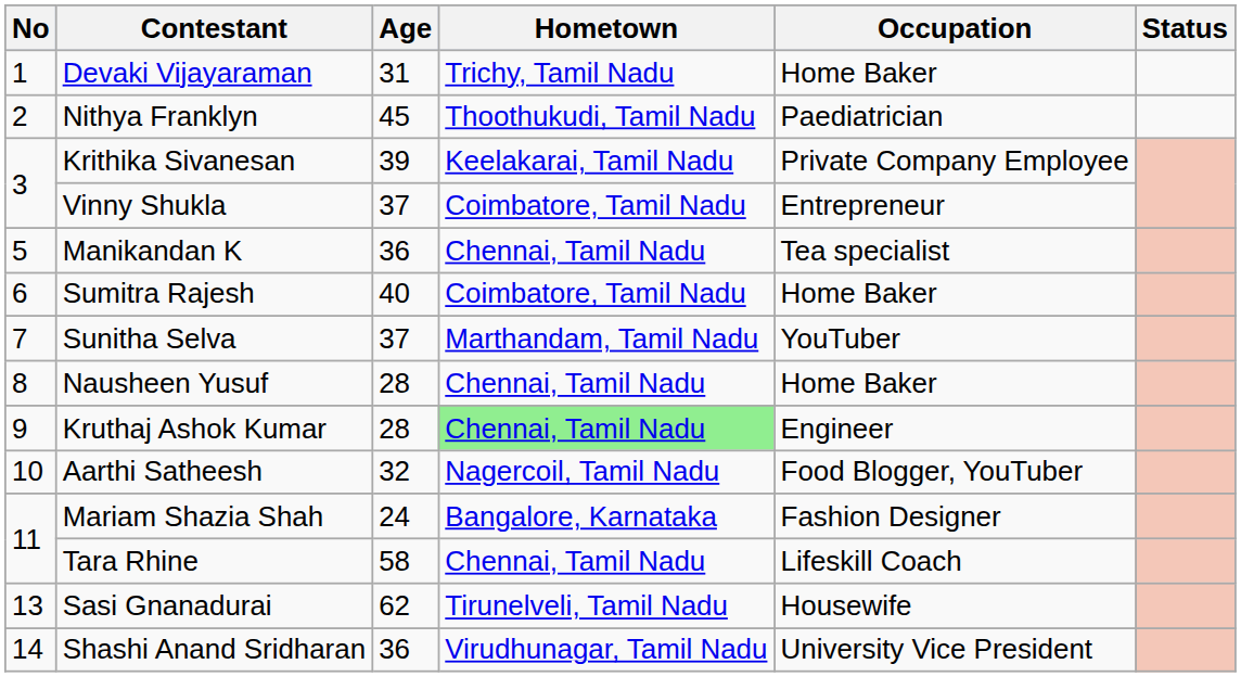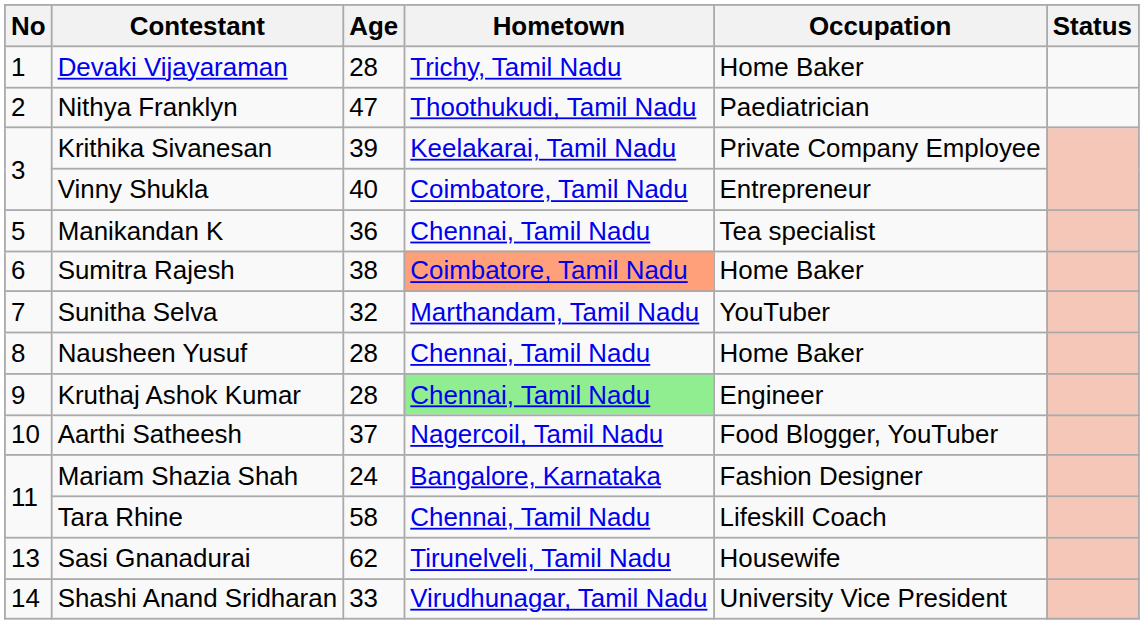 <table class="wikitable sortable" style="font-size:90%;">
 <tr style="background:#C1D8FF;">
 <th>No</th>
 <th>Contestant</th>
 <th>Age</th>
 <th>Hometown</th>
 <th>Occupation</th>
 <th>Status</th>
 </tr>
 <tr>
 <td>1</td>
 <td><a href='#'>Devaki Vijayaraman</a></td>
-<td>31</td>
+<td>28</td>
 <td><a href='#'>Trichy, Tamil Nadu</a></td>
 <td>Home Baker</td>
 <td></td>
 </tr>
 <tr>
 <td>2</td>
 <td>Nithya Franklyn</td>
-<td>45</td>
+<td>47</td>
 <td><a href='#'>Thoothukudi, Tamil Nadu</a></td>
 <td>Paediatrician</td>
 <td></td>
 </tr>
 <tr>
 <td rowspan="2">3</td>
 <td>Krithika Sivanesan</td>
 <td>39</td>
 <td><a href='#'>Keelakarai, Tamil Nadu</a></td>
 <td>Private Company Employee</td>
 <td rowspan="2" style="background:#f4c7b8;"></td>
 </tr>
 <tr>
 <td>Vinny Shukla</td>
-<td>37</td>
+<td>40</td>
 <td><a href='#'>Coimbatore, Tamil Nadu</a></td>
 <td>Entrepreneur</td>
 </tr>
 <tr>
 <td>5</td>
 <td>Manikandan K</td>
 <td>36</td>
 <td><a href='#'>Chennai, Tamil Nadu</a></td>
 <td>Tea specialist</td>
 <td style="background:#f4c7b8;"></td>
 </tr>
 <tr>
 <td>6</td>
 <td>Sumitra Rajesh</td>
-<td>40</td>
-<td><a href='#'>Coimbatore, Tamil Nadu</a></td>
+<td>38</td>
+<td style="background: lightsalmon;"><a href='#'>Coimbatore, Tamil Nadu</a></td>
 <td>Home Baker</td>
 <td style="background:#f4c7b8;"></td>
 </tr>
 <tr>
 <td>7</td>
 <td>Sunitha Selva</td>
-<td>37</td>
+<td>32</td>
 <td><a href='#'>Marthandam, Tamil Nadu</a></td>
 <td>YouTuber</td>
 <td style="background:#f4c7b8;"></td>
 </tr>
 <tr>
 <td>8</td>
 <td>Nausheen Yusuf</td>
 <td>28</td>
 <td><a href='#'>Chennai, Tamil Nadu</a></td>
 <td>Home Baker</td>
 <td style="background:#f4c7b8;"></td>
 </tr>
 <tr>
 <td>9</td>
 <td>Kruthaj Ashok Kumar</td>
 <td>28</td>
 <td style="background: lightgreen;"><a href='#'>Chennai, Tamil Nadu</a></td>
 <td>Engineer</td>
 <td style="background:#f4c7b8;"></td>
 </tr>
 <tr>
 <td>10</td>
 <td>Aarthi Satheesh</td>
-<td>32</td>
+<td>37</td>
 <td><a href='#'>Nagercoil, Tamil Nadu</a></td>
 <td>Food Blogger, YouTuber</td>
 <td style="background:#f4c7b8;"></td>
 </tr>
 <tr>
 <td rowspan="2">11</td>
 <td>Mariam Shazia Shah</td>
 <td>24</td>
 <td><a href='#'>Bangalore, Karnataka</a></td>
 <td>Fashion Designer</td>
 <td style="background:#f4c7b8;"></td>
 </tr>
 <tr>
 <td>Tara Rhine</td>
 <td>58</td>
 <td><a href='#'>Chennai, Tamil Nadu</a></td>
 <td>Lifeskill Coach</td>
 <td style="background:#f4c7b8;"></td>
 </tr>
 <tr>
 <td>13</td>
 <td>Sasi Gnanadurai</td>
 <td>62</td>
 <td><a href='#'>Tirunelveli, Tamil Nadu</a></td>
 <td>Housewife</td>
 <td style="background:#f4c7b8;"></td>
 </tr>
 <tr>
 <td>14</td>
 <td>Shashi Anand Sridharan</td>
-<td>36</td>
+<td>33</td>
 <td><a href='#'>Virudhunagar, Tamil Nadu</a></td>
 <td>University Vice President</td>
 <td style="background:#f4c7b8;"></td>
 </tr>
 </table>
